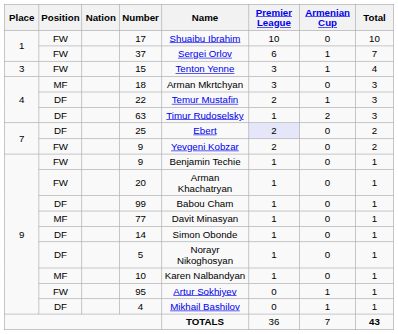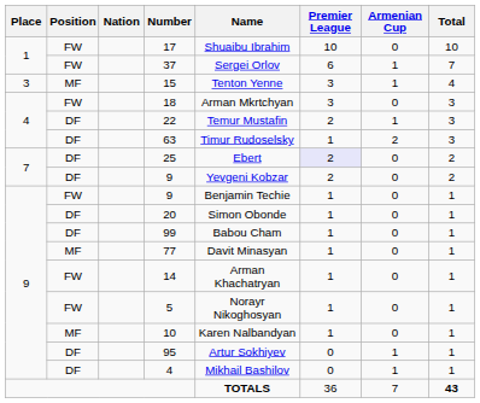 <table class="wikitable" style="font-size: 95%; text-align: center;">
 <tr>
 <th width=60>Place</th>
 <th width=60>Position</th>
 <th width=60>Nation</th>
 <th width=60>Number</th>
 <th width=200>Name</th>
 <th width=100><a href='#'>Premier League</a></th>
 <th width=100><a href='#'>Armenian Cup</a></th>
 <th width=80><strong>Total</strong></th>
 </tr>
 <tr>
 <td rowspan="2">1</td>
 <td>FW</td>
 <td></td>
 <td>17</td>
 <td><a href='#'>Shuaibu Ibrahim</a></td>
 <td>10</td>
 <td>0</td>
 <td>10</td>
 </tr>
 <tr>
 <td>FW</td>
 <td></td>
 <td>37</td>
 <td><a href='#'>Sergei Orlov</a></td>
 <td>6</td>
 <td>1</td>
 <td>7</td>
 </tr>
 <tr>
 <td>3</td>
-<td>FW</td>
+<td>MF</td>
 <td></td>
 <td>15</td>
 <td><a href='#'>Tenton Yenne</a></td>
 <td>3</td>
 <td>1</td>
 <td>4</td>
 </tr>
 <tr>
 <td rowspan="3">4</td>
-<td>MF</td>
+<td>FW</td>
 <td></td>
 <td>18</td>
 <td>Arman Mkrtchyan</td>
 <td>3</td>
 <td>0</td>
 <td>3</td>
 </tr>
 <tr>
 <td>DF</td>
 <td></td>
 <td>22</td>
 <td><a href='#'>Temur Mustafin</a></td>
 <td>2</td>
 <td>1</td>
 <td>3</td>
 </tr>
 <tr>
 <td>DF</td>
 <td></td>
 <td>63</td>
 <td><a href='#'>Timur Rudoselsky</a></td>
 <td>1</td>
 <td>2</td>
 <td>3</td>
 </tr>
 <tr>
 <td rowspan="2">7</td>
 <td>DF</td>
 <td></td>
 <td>25</td>
 <td><a href='#'>Ebert</a></td>
 <td style="background: lavender;">2</td>
 <td>0</td>
 <td>2</td>
 </tr>
 <tr>
-<td>FW</td>
+<td>DF</td>
 <td></td>
 <td>9</td>
 <td><a href='#'>Yevgeni Kobzar</a></td>
 <td>2</td>
 <td>0</td>
 <td>2</td>
 </tr>
 <tr>
 <td rowspan="9">9</td>
 <td>FW</td>
 <td></td>
 <td>9</td>
 <td>Benjamin Techie</td>
 <td>1</td>
 <td>0</td>
 <td>1</td>
 </tr>
 <tr>
-<td>FW</td>
+<td>DF</td>
 <td></td>
 <td>20</td>
-<td>Arman Khachatryan</td>
+<td>Simon Obonde</td>
 <td>1</td>
 <td>0</td>
 <td>1</td>
 </tr>
 <tr>
 <td>DF</td>
 <td></td>
 <td>99</td>
 <td>Babou Cham</td>
 <td>1</td>
 <td>0</td>
 <td>1</td>
 </tr>
 <tr>
 <td>MF</td>
 <td></td>
 <td>77</td>
 <td>Davit Minasyan</td>
 <td>1</td>
 <td>0</td>
 <td>1</td>
 </tr>
 <tr>
-<td>DF</td>
+<td>FW</td>
 <td></td>
 <td>14</td>
-<td>Simon Obonde</td>
+<td>Arman Khachatryan</td>
 <td>1</td>
 <td>0</td>
 <td>1</td>
 </tr>
 <tr>
-<td>DF</td>
+<td>FW</td>
 <td></td>
 <td>5</td>
 <td>Norayr Nikoghosyan</td>
 <td>1</td>
 <td>0</td>
 <td>1</td>
 </tr>
 <tr>
 <td>MF</td>
 <td></td>
 <td>10</td>
 <td>Karen Nalbandyan</td>
 <td>1</td>
 <td>0</td>
 <td>1</td>
 </tr>
 <tr>
-<td>FW</td>
+<td>DF</td>
 <td></td>
 <td>95</td>
 <td><a href='#'>Artur Sokhiyev</a></td>
 <td>0</td>
 <td>1</td>
 <td>1</td>
 </tr>
 <tr>
 <td>DF</td>
 <td></td>
 <td>4</td>
 <td><a href='#'>Mikhail Bashilov</a></td>
 <td>0</td>
 <td>1</td>
 <td>1</td>
 </tr>
 <tr>
 <td colspan="4"></td>
 <td><strong>TOTALS</strong></td>
 <td>36</td>
 <td>7</td>
 <td><strong>43</strong></td>
 </tr>
 </table>
